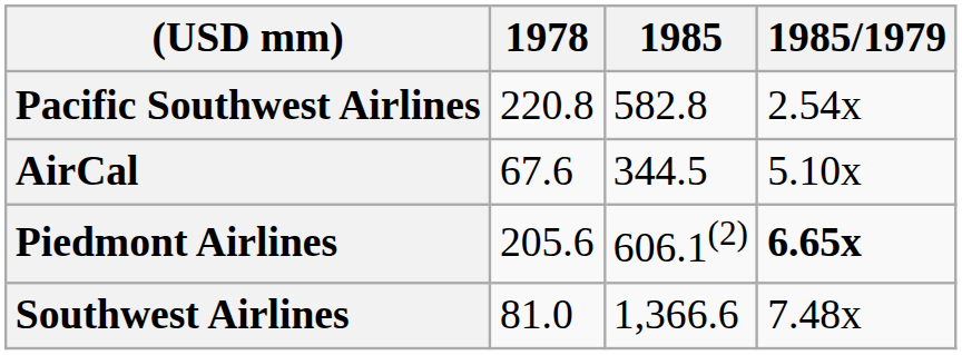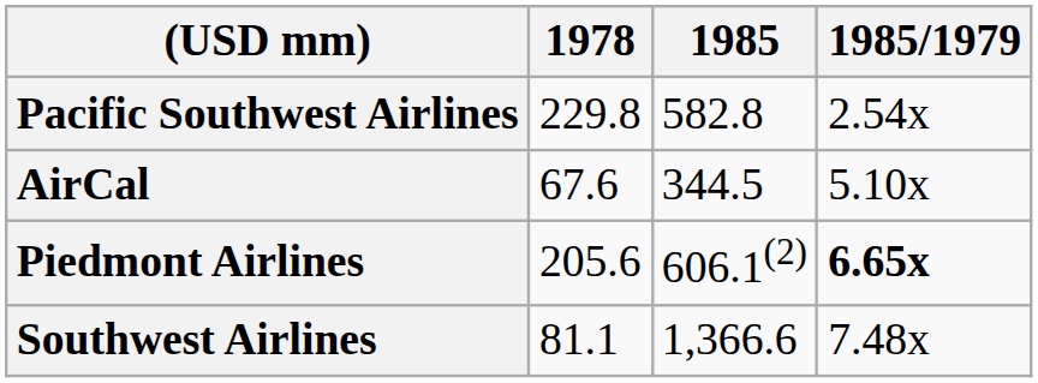 <table class="wikitable plain-row-headers defaultright">
 <tr>
 <th>(USD mm)</th>
 <th>1978</th>
 <th>1985</th>
 <th>1985/1979</th>
 </tr>
 <tr>
 <th scope="row" style=text-align:left>Pacific Southwest Airlines</th>
-<td>220.8</td>
+<td>229.8</td>
 <td>582.8</td>
 <td>2.54x</td>
 </tr>
 <tr>
 <th scope="row" style=text-align:left>AirCal</th>
 <td>67.6</td>
 <td>344.5</td>
 <td>5.10x</td>
 </tr>
 <tr>
 <th scope="row" style=text-align:left>Piedmont Airlines</th>
 <td>205.6</td>
 <td>606.1<sup>(2)</sup></td>
 <td><strong>6.65x</strong></td>
 </tr>
 <tr>
 <th scope="row" style=text-align:left>Southwest Airlines</th>
-<td>81.0</td>
+<td>81.1</td>
 <td>1,366.6</td>
 <td>7.48x</td>
 </tr>
 </table>
